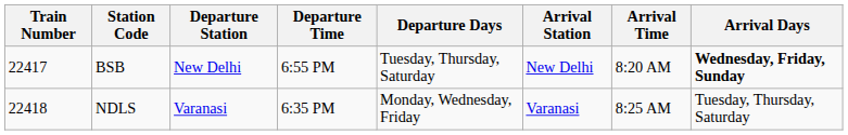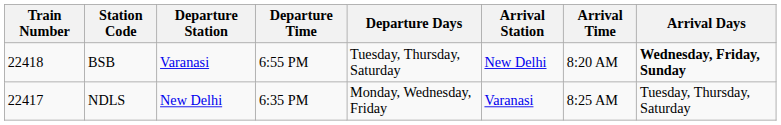 <table class="wikitable">
 <tr>
 <th>Train Number</th>
 <th>Station Code</th>
 <th>Departure Station</th>
 <th>Departure Time</th>
 <th>Departure Days</th>
 <th>Arrival Station</th>
 <th>Arrival Time</th>
 <th>Arrival Days</th>
 </tr>
 <tr>
-<td>22417</td>
+<td>22418</td>
 <td>BSB</td>
-<td><a href='#'>New Delhi</a></td>
+<td><a href='#'>Varanasi</a></td>
 <td>6:55 PM</td>
 <td>Tuesday, Thursday, Saturday</td>
 <td><a href='#'>New Delhi</a></td>
 <td>8:20 AM</td>
 <td><strong>Wednesday, Friday, Sunday</strong></td>
 </tr>
 <tr>
-<td>22418</td>
+<td>22417</td>
 <td>NDLS</td>
-<td><a href='#'>Varanasi</a></td>
+<td><a href='#'>New Delhi</a></td>
 <td>6:35 PM</td>
 <td>Monday, Wednesday, Friday</td>
 <td><a href='#'>Varanasi</a></td>
 <td>8:25 AM</td>
 <td>Tuesday, Thursday, Saturday</td>
 </tr>
 </table>
